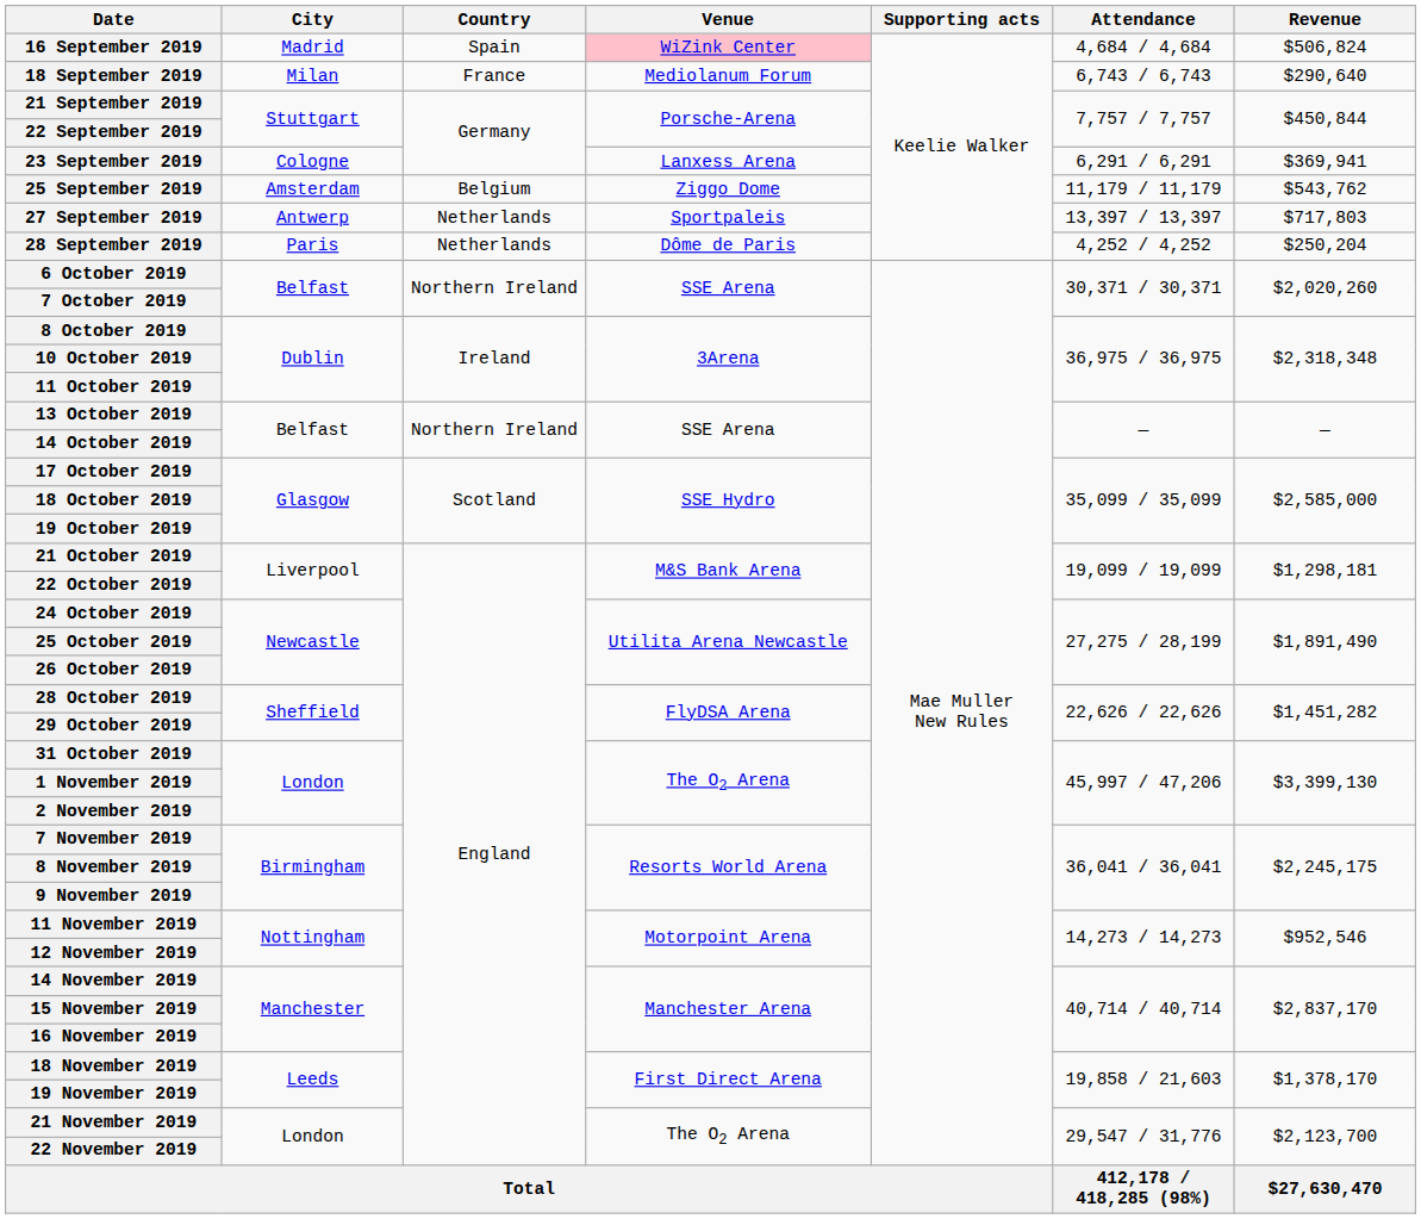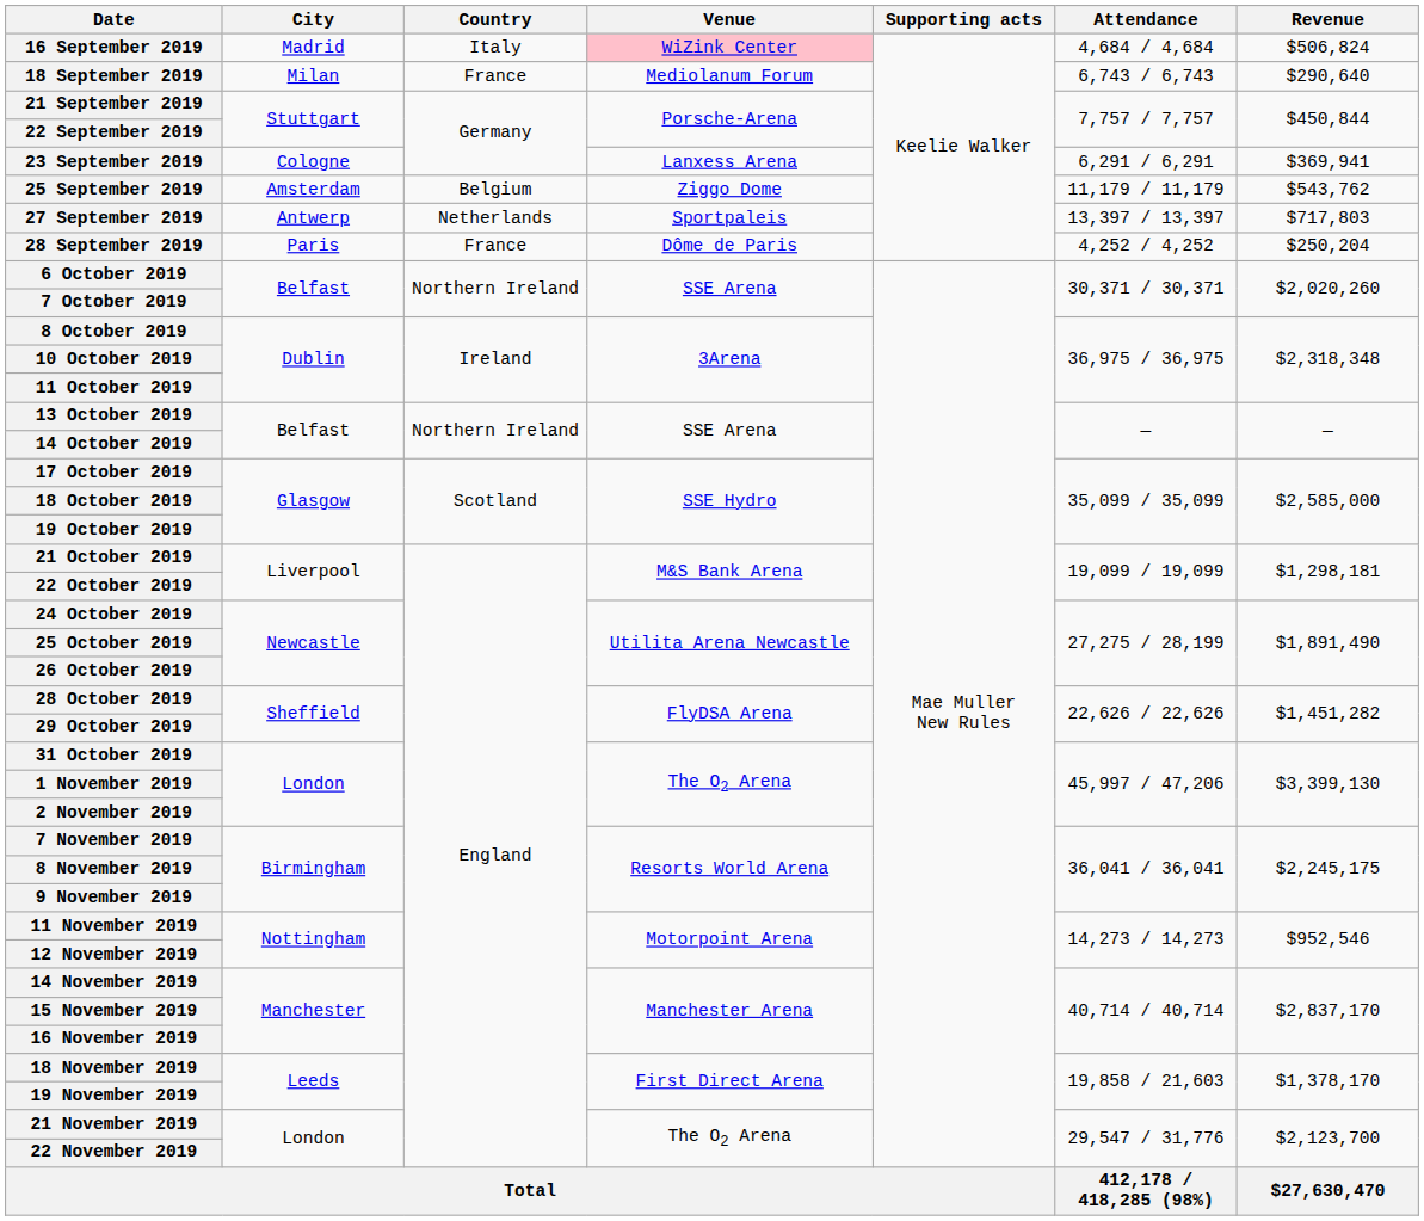 <table class="wikitable plainrowheaders" style="text-align:center;">
 <tr>
 <th scope="col" style="width:12em;">Date</th>
 <th scope="col" style="width:10em;">City</th>
 <th scope="col" style="width:10em;">Country</th>
 <th scope="col" style="width:16em;">Venue</th>
 <th scope="col" style="width:10em;">Supporting acts</th>
 <th scope="col" style="width:10em;">Attendance</th>
 <th scope="col" style="width:10em;">Revenue</th>
 </tr>
 <tr>
 <th scope="row">16 September 2019</th>
 <td><a href='#'>Madrid</a></td>
-<td>Spain</td>
+<td>Italy</td>
 <td style="background: pink;"><a href='#'>WiZink Center</a></td>
 <td rowspan="8">Keelie Walker</td>
 <td>4,684 / 4,684</td>
 <td>$506,824</td>
 </tr>
 <tr>
 <th scope="row">18 September 2019</th>
 <td><a href='#'>Milan</a></td>
 <td>France</td>
 <td><a href='#'>Mediolanum Forum</a></td>
 <td>6,743 / 6,743</td>
 <td>$290,640</td>
 </tr>
 <tr>
 <th scope="row">21 September 2019</th>
 <td rowspan="2"><a href='#'>Stuttgart</a></td>
 <td rowspan="3">Germany</td>
 <td rowspan="2"><a href='#'>Porsche-Arena</a></td>
 <td rowspan="2">7,757 / 7,757</td>
 <td rowspan="2">$450,844</td>
 </tr>
 <tr>
 <th scope="row">22 September 2019</th>
 </tr>
 <tr>
 <th scope="row">23 September 2019</th>
 <td><a href='#'>Cologne</a></td>
 <td><a href='#'>Lanxess Arena</a></td>
 <td>6,291 / 6,291</td>
 <td>$369,941</td>
 </tr>
 <tr>
 <th scope="row">25 September 2019</th>
 <td><a href='#'>Amsterdam</a></td>
 <td>Belgium</td>
 <td><a href='#'>Ziggo Dome</a></td>
 <td>11,179 / 11,179</td>
 <td>$543,762</td>
 </tr>
 <tr>
 <th scope="row">27 September 2019</th>
 <td><a href='#'>Antwerp</a></td>
 <td>Netherlands</td>
 <td><a href='#'>Sportpaleis</a></td>
 <td>13,397 / 13,397</td>
 <td>$717,803</td>
 </tr>
 <tr>
 <th scope="row">28 September 2019</th>
 <td><a href='#'>Paris</a></td>
-<td>Netherlands</td>
+<td>France</td>
 <td><a href='#'>Dôme de Paris</a></td>
 <td>4,252 / 4,252</td>
 <td>$250,204</td>
 </tr>
 <tr>
 <th scope="row">6 October 2019</th>
 <td rowspan="2"><a href='#'>Belfast</a></td>
 <td rowspan="2">Northern Ireland</td>
 <td rowspan="2"><a href='#'>SSE Arena</a></td>
 <td rowspan="32">Mae Muller<br>New Rules</td>
 <td rowspan="2">30,371 / 30,371</td>
 <td rowspan="2">$2,020,260</td>
 </tr>
 <tr>
 <th scope="row">7 October 2019</th>
 </tr>
 <tr>
 <th scope="row">8 October 2019</th>
 <td rowspan="3"><a href='#'>Dublin</a></td>
 <td rowspan="3">Ireland</td>
 <td rowspan="3"><a href='#'>3Arena</a></td>
 <td rowspan="3">36,975 / 36,975</td>
 <td rowspan="3">$2,318,348</td>
 </tr>
 <tr>
 <th scope="row">10 October 2019</th>
 </tr>
 <tr>
 <th scope="row">11 October 2019</th>
 </tr>
 <tr>
 <th scope="row">13 October 2019</th>
 <td rowspan="2">Belfast</td>
 <td rowspan="2">Northern Ireland</td>
 <td rowspan="2">SSE Arena</td>
 <td rowspan="2">—</td>
 <td rowspan="2">—</td>
 </tr>
 <tr>
 <th scope="row">14 October 2019</th>
 </tr>
 <tr>
 <th scope="row">17 October 2019</th>
 <td rowspan="3"><a href='#'>Glasgow</a></td>
 <td rowspan="3">Scotland</td>
 <td rowspan="3"><a href='#'>SSE Hydro</a></td>
 <td rowspan="3">35,099 / 35,099</td>
 <td rowspan="3">$2,585,000</td>
 </tr>
 <tr>
 <th scope="row">18 October 2019</th>
 </tr>
 <tr>
 <th scope="row">19 October 2019</th>
 </tr>
 <tr>
 <th scope="row">21 October 2019</th>
 <td rowspan="2">Liverpool</td>
 <td rowspan="22">England</td>
 <td rowspan="2"><a href='#'>M&S Bank Arena</a></td>
 <td rowspan="2">19,099 / 19,099</td>
 <td rowspan="2">$1,298,181</td>
 </tr>
 <tr>
 <th scope="row">22 October 2019</th>
 </tr>
 <tr>
 <th scope="row">24 October 2019</th>
 <td rowspan="3"><a href='#'>Newcastle</a></td>
 <td rowspan="3"><a href='#'>Utilita Arena Newcastle</a></td>
 <td rowspan="3">27,275 / 28,199</td>
 <td rowspan="3">$1,891,490</td>
 </tr>
 <tr>
 <th scope="row">25 October 2019</th>
 </tr>
 <tr>
 <th scope="row">26 October 2019</th>
 </tr>
 <tr>
 <th scope="row">28 October 2019</th>
 <td rowspan="2"><a href='#'>Sheffield</a></td>
 <td rowspan="2"><a href='#'>FlyDSA Arena</a></td>
 <td rowspan="2">22,626 / 22,626</td>
 <td rowspan="2">$1,451,282</td>
 </tr>
 <tr>
 <th scope="row">29 October 2019</th>
 </tr>
 <tr>
 <th scope="row">31 October 2019</th>
 <td rowspan="3"><a href='#'>London</a></td>
 <td rowspan="3"><a href='#'>The O<sub>2</sub> Arena</a></td>
 <td rowspan="3">45,997 / 47,206</td>
 <td rowspan="3">$3,399,130</td>
 </tr>
 <tr>
 <th scope="row">1 November 2019</th>
 </tr>
 <tr>
 <th scope="row">2 November 2019</th>
 </tr>
 <tr>
 <th scope="row">7 November 2019</th>
 <td rowspan="3"><a href='#'>Birmingham</a></td>
 <td rowspan="3"><a href='#'>Resorts World Arena</a></td>
 <td rowspan="3">36,041 / 36,041</td>
 <td rowspan="3">$2,245,175</td>
 </tr>
 <tr>
 <th scope="row">8 November 2019</th>
 </tr>
 <tr>
 <th scope="row">9 November 2019</th>
 </tr>
 <tr>
 <th scope="row">11 November 2019</th>
 <td rowspan="2"><a href='#'>Nottingham</a></td>
 <td rowspan="2"><a href='#'>Motorpoint Arena</a></td>
 <td rowspan="2">14,273 / 14,273</td>
 <td rowspan="2">$952,546</td>
 </tr>
 <tr>
 <th scope="row">12 November 2019</th>
 </tr>
 <tr>
 <th scope="row">14 November 2019</th>
 <td rowspan="3"><a href='#'>Manchester</a></td>
 <td rowspan="3"><a href='#'>Manchester Arena</a></td>
 <td rowspan="3">40,714 / 40,714</td>
 <td rowspan="3">$2,837,170</td>
 </tr>
 <tr>
 <th scope="row">15 November 2019</th>
 </tr>
 <tr>
 <th scope="row">16 November 2019</th>
 </tr>
 <tr>
 <th scope="row">18 November 2019</th>
 <td rowspan="2"><a href='#'>Leeds</a></td>
 <td rowspan="2"><a href='#'>First Direct Arena</a></td>
 <td rowspan="2">19,858 / 21,603</td>
 <td rowspan="2">$1,378,170</td>
 </tr>
 <tr>
 <th scope="row">19 November 2019</th>
 </tr>
 <tr>
 <th scope="row">21 November 2019</th>
 <td rowspan="2">London</td>
 <td rowspan="2">The O<sub>2</sub> Arena</td>
 <td rowspan="2">29,547 / 31,776</td>
 <td rowspan="2">$2,123,700</td>
 </tr>
 <tr>
 <th scope="row">22 November 2019</th>
 </tr>
 <tr>
 <th colspan="5">Total</th>
 <th>412,178 / 418,285 (98%)</th>
 <th>$27,630,470</th>
 </tr>
 </table>
